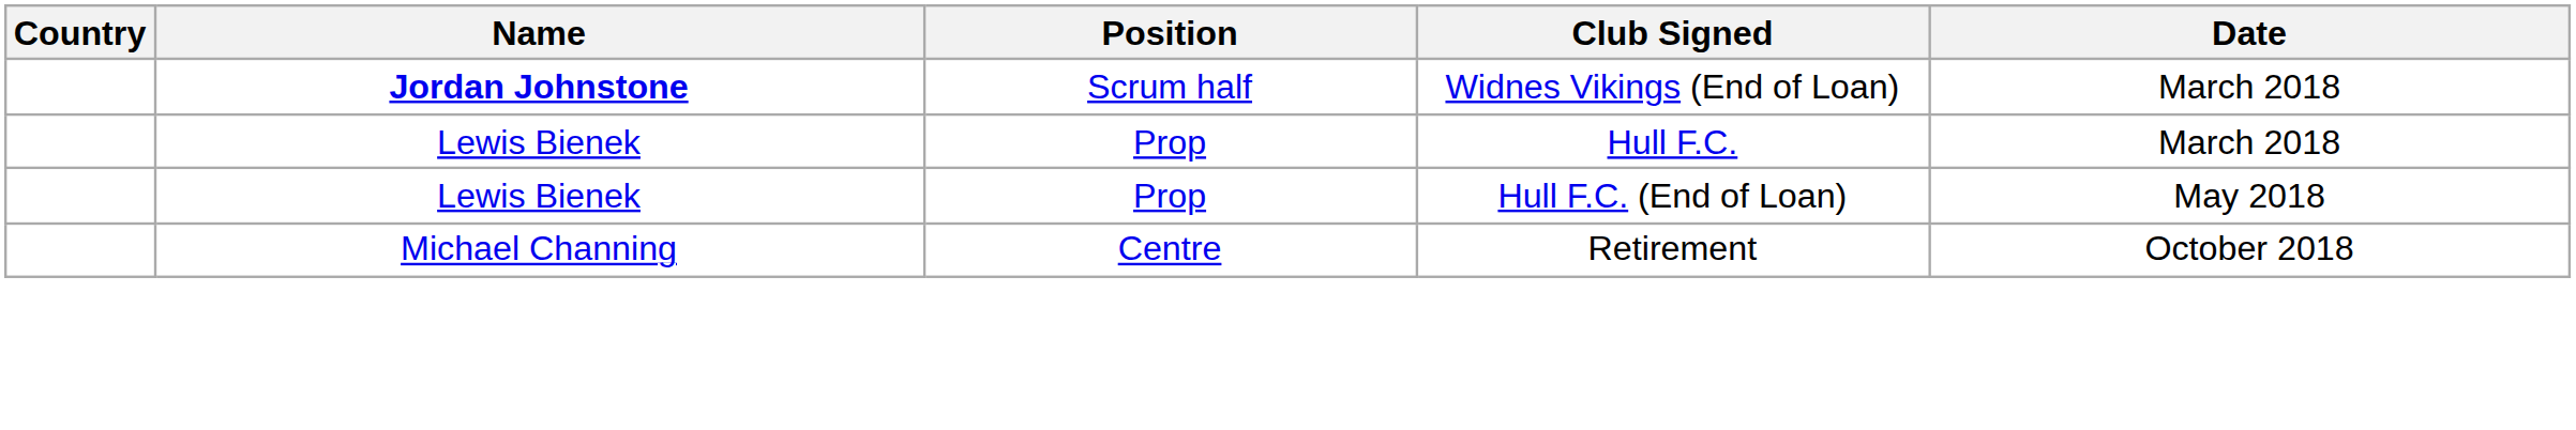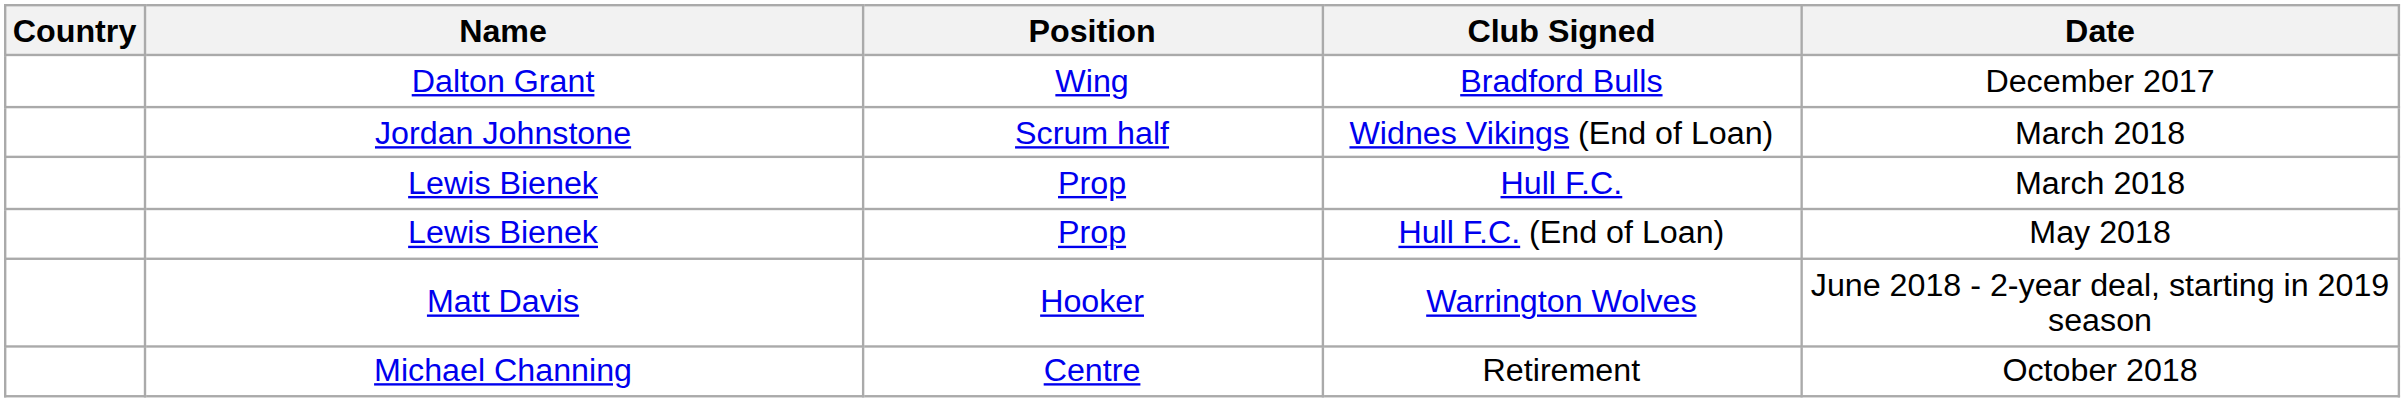 <table class="wikitable sortable"  style="width:80%; font-size:85%;">
 <tr style="background:#efefef;">
 <th width=5%>Country</th>
 <th width=30%>Name</th>
 <th !width=30%>Position</th>
 <th width=20%>Club Signed</th>
 <th width=25%>Date</th>
 </tr>
 <tr style="background:#fff;">
 <td align=center></td>
-<td align=center><strong><a href='#'>Jordan Johnstone</a></strong></td>
+<td align=center><a href='#'>Dalton Grant</a></td>
+<td align=center><a href='#'>Wing</a></td>
+<td align=center><a href='#'>Bradford Bulls</a></td>
+<td align=center>December 2017</td>
+</tr>
+<tr style="background:#fff;">
+<td align=center></td>
+<td align=center><a href='#'>Jordan Johnstone</a></td>
 <td align=center><a href='#'>Scrum half</a></td>
 <td align=center><a href='#'>Widnes Vikings</a> (End of Loan)</td>
 <td align=center>March 2018</td>
 </tr>
 <tr style="background:#fff;">
 <td align=center></td>
 <td align=center><a href='#'>Lewis Bienek</a></td>
 <td align=center><a href='#'>Prop</a></td>
 <td align=center><a href='#'>Hull F.C.</a></td>
 <td align=center>March 2018</td>
 </tr>
 <tr style="background:#fff;">
 <td align=center></td>
 <td align=center><a href='#'>Lewis Bienek</a></td>
 <td align=center><a href='#'>Prop</a></td>
 <td align=center><a href='#'>Hull F.C.</a> (End of Loan)</td>
 <td align=center>May 2018</td>
 </tr>
 <tr style="background:#fff;">
 <td align=center></td>
+<td align=center><a href='#'>Matt Davis</a></td>
+<td align=center><a href='#'>Hooker</a></td>
+<td align=center><a href='#'>Warrington Wolves</a></td>
+<td align=center>June 2018 - 2-year deal, starting in 2019 season</td>
+</tr>
+<tr style="background:#fff;">
+<td align=center></td>
 <td align=center><a href='#'>Michael Channing</a></td>
 <td align=center><a href='#'>Centre</a></td>
 <td align=center>Retirement</td>
 <td align=center>October 2018</td>
 </tr>
 </table>
